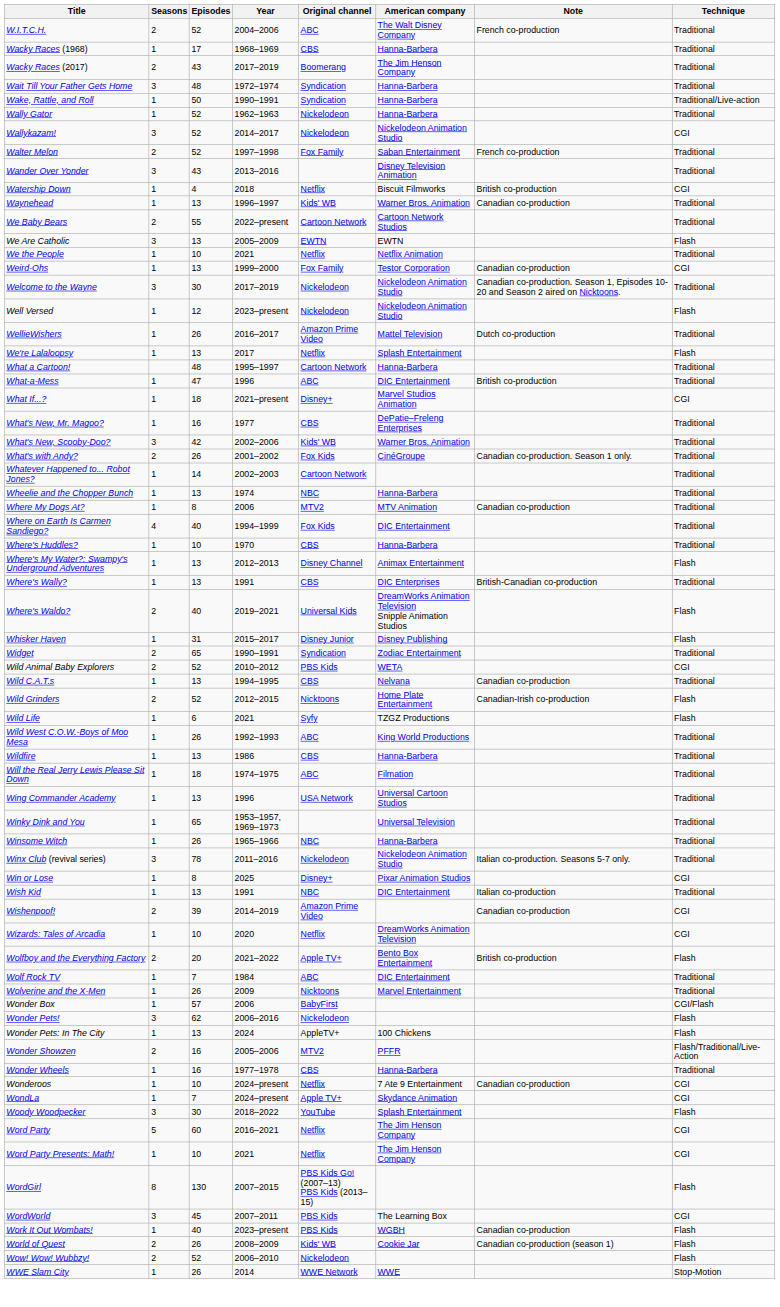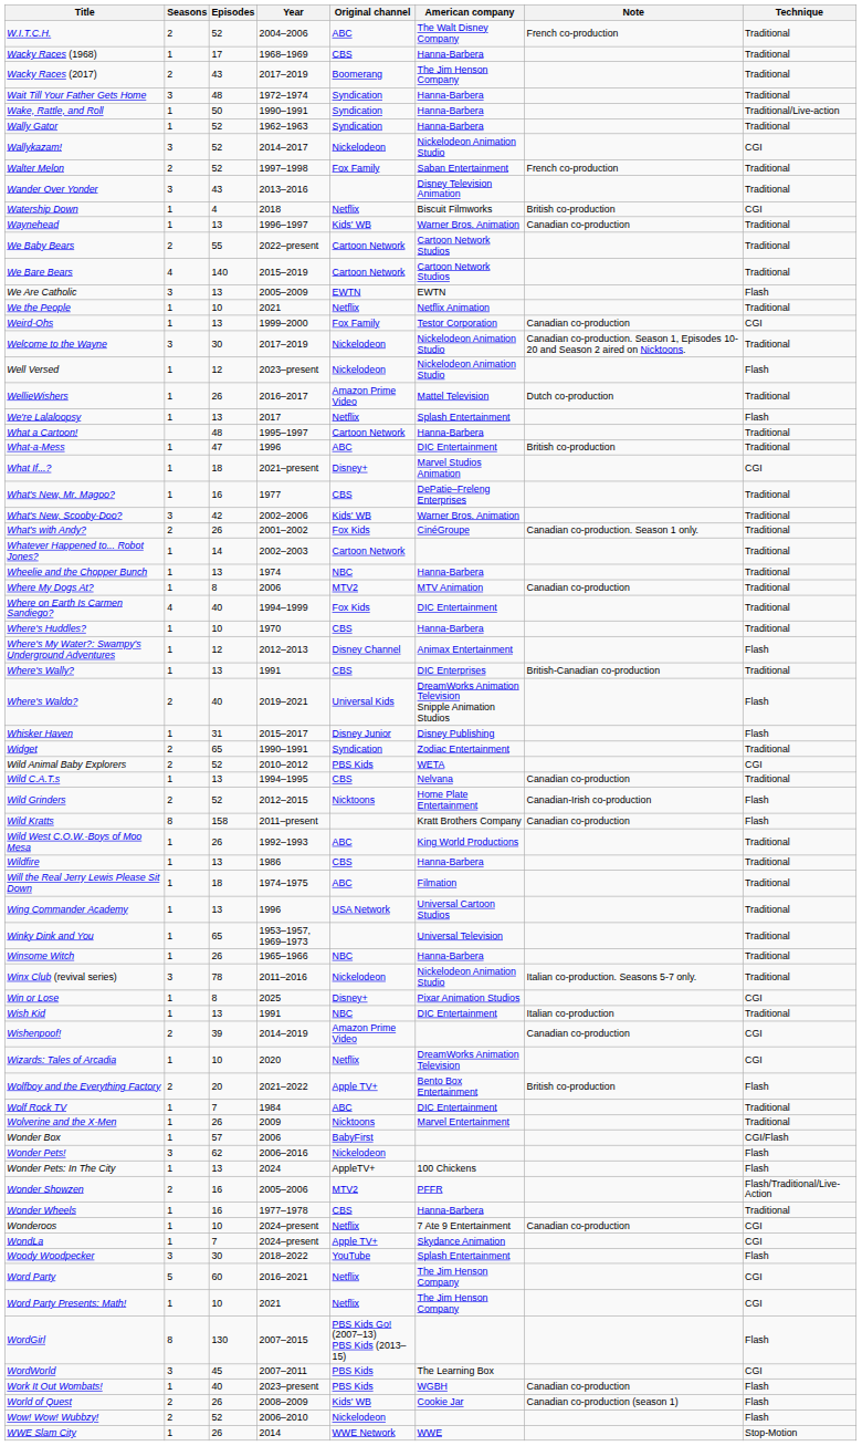 <table class="wikitable sortable" style="text-align: left; font-size:90%; width:100%;">
 <tr>
 <th>Title</th>
 <th>Seasons</th>
 <th>Episodes</th>
 <th>Year</th>
 <th>Original channel</th>
 <th>American company</th>
 <th>Note</th>
 <th>Technique</th>
 </tr>
 <tr>
 <td><em><a href='#'>W.I.T.C.H.</a></em></td>
 <td>2</td>
 <td>52</td>
 <td>2004–2006</td>
 <td><a href='#'>ABC</a></td>
 <td><a href='#'>The Walt Disney Company</a></td>
 <td>French co-production</td>
 <td>Traditional</td>
 </tr>
 <tr>
 <td><em><a href='#'>Wacky Races</a></em> (1968)</td>
 <td>1</td>
 <td>17</td>
 <td>1968–1969</td>
 <td><a href='#'>CBS</a></td>
 <td><a href='#'>Hanna-Barbera</a></td>
 <td></td>
 <td>Traditional</td>
 </tr>
 <tr>
 <td><em><a href='#'>Wacky Races</a></em> (2017)</td>
 <td>2</td>
 <td>43</td>
 <td>2017–2019</td>
 <td><a href='#'>Boomerang</a></td>
 <td><a href='#'>The Jim Henson Company</a></td>
 <td></td>
 <td>Traditional</td>
 </tr>
 <tr>
 <td><em><a href='#'>Wait Till Your Father Gets Home</a></em></td>
 <td>3</td>
 <td>48</td>
 <td>1972–1974</td>
 <td><a href='#'>Syndication</a></td>
 <td><a href='#'>Hanna-Barbera</a></td>
 <td></td>
 <td>Traditional</td>
 </tr>
 <tr>
 <td><em><a href='#'>Wake, Rattle, and Roll</a></em></td>
 <td>1</td>
 <td>50</td>
 <td>1990–1991</td>
 <td><a href='#'>Syndication</a></td>
 <td><a href='#'>Hanna-Barbera</a></td>
 <td></td>
 <td>Traditional/Live-action</td>
 </tr>
 <tr>
 <td><em><a href='#'>Wally Gator</a></em></td>
 <td>1</td>
 <td>52</td>
 <td>1962–1963</td>
-<td><a href='#'>Nickelodeon</a></td>
+<td><a href='#'>Syndication</a></td>
 <td><a href='#'>Hanna-Barbera</a></td>
 <td></td>
 <td>Traditional</td>
 </tr>
 <tr>
 <td><em><a href='#'>Wallykazam!</a></em></td>
 <td>3</td>
 <td>52</td>
 <td>2014–2017</td>
 <td><a href='#'>Nickelodeon</a></td>
 <td><a href='#'>Nickelodeon Animation Studio</a></td>
 <td></td>
 <td>CGI</td>
 </tr>
 <tr>
 <td><em><a href='#'>Walter Melon</a></em></td>
 <td>2</td>
 <td>52</td>
 <td>1997–1998</td>
 <td><a href='#'>Fox Family</a></td>
 <td><a href='#'>Saban Entertainment</a></td>
 <td>French co-production</td>
 <td>Traditional</td>
 </tr>
 <tr>
 <td><em><a href='#'>Wander Over Yonder</a></em></td>
 <td>3</td>
 <td>43</td>
 <td>2013–2016</td>
 <td></td>
 <td><a href='#'>Disney Television Animation</a></td>
 <td></td>
 <td>Traditional</td>
 </tr>
 <tr>
 <td><em><a href='#'>Watership Down</a></em></td>
 <td>1</td>
 <td>4</td>
 <td>2018</td>
 <td><a href='#'>Netflix</a></td>
 <td>Biscuit Filmworks</td>
 <td>British co-production</td>
 <td>CGI</td>
 </tr>
 <tr>
 <td><em><a href='#'>Waynehead</a></em></td>
 <td>1</td>
 <td>13</td>
 <td>1996–1997</td>
 <td><a href='#'>Kids' WB</a></td>
 <td><a href='#'>Warner Bros. Animation</a></td>
 <td>Canadian co-production</td>
 <td>Traditional</td>
 </tr>
 <tr>
 <td><em><a href='#'>We Baby Bears</a></em></td>
 <td>2</td>
 <td>55</td>
 <td>2022–present</td>
+<td><a href='#'>Cartoon Network</a></td>
+<td><a href='#'>Cartoon Network Studios</a></td>
+<td></td>
+<td>Traditional</td>
+</tr>
+<tr>
+<td><em><a href='#'>We Bare Bears</a></em></td>
+<td>4</td>
+<td>140</td>
+<td>2015–2019</td>
 <td><a href='#'>Cartoon Network</a></td>
 <td><a href='#'>Cartoon Network Studios</a></td>
 <td></td>
 <td>Traditional</td>
 </tr>
 <tr>
 <td><em>We Are Catholic</em></td>
 <td>3</td>
 <td>13</td>
 <td>2005–2009</td>
 <td><a href='#'>EWTN</a></td>
 <td>EWTN</td>
 <td></td>
 <td>Flash</td>
 </tr>
 <tr>
 <td><em><a href='#'>We the People</a></em></td>
 <td>1</td>
 <td>10</td>
 <td>2021</td>
 <td><a href='#'>Netflix</a></td>
 <td><a href='#'>Netflix Animation</a></td>
 <td></td>
 <td>Traditional</td>
 </tr>
 <tr>
 <td><em><a href='#'>Weird-Ohs</a></em></td>
 <td>1</td>
 <td>13</td>
 <td>1999–2000</td>
 <td><a href='#'>Fox Family</a></td>
 <td><a href='#'>Testor Corporation</a></td>
 <td>Canadian co-production</td>
 <td>CGI</td>
 </tr>
 <tr>
 <td><em><a href='#'>Welcome to the Wayne</a></em></td>
 <td>3</td>
 <td>30</td>
 <td>2017–2019</td>
 <td><a href='#'>Nickelodeon</a></td>
 <td><a href='#'>Nickelodeon Animation Studio</a></td>
 <td>Canadian co-production. Season 1, Episodes 10-20 and Season 2 aired on <a href='#'>Nicktoons</a>.</td>
 <td>Traditional</td>
 </tr>
 <tr>
 <td><em>Well Versed</em></td>
 <td>1</td>
 <td>12</td>
 <td>2023–present</td>
 <td><a href='#'>Nickelodeon</a></td>
 <td><a href='#'>Nickelodeon Animation Studio</a></td>
 <td></td>
 <td>Flash</td>
 </tr>
 <tr>
 <td><em><a href='#'>WellieWishers</a></em></td>
 <td>1</td>
 <td>26</td>
 <td>2016–2017</td>
 <td><a href='#'>Amazon Prime Video</a></td>
 <td><a href='#'>Mattel Television</a></td>
 <td>Dutch co-production</td>
 <td>Traditional</td>
 </tr>
 <tr>
 <td><em><a href='#'>We're Lalaloopsy</a></em></td>
 <td>1</td>
 <td>13</td>
 <td>2017</td>
 <td><a href='#'>Netflix</a></td>
 <td><a href='#'>Splash Entertainment</a></td>
 <td></td>
 <td>Flash</td>
 </tr>
 <tr>
 <td><em><a href='#'>What a Cartoon!</a></em></td>
 <td></td>
 <td>48</td>
 <td>1995–1997</td>
 <td><a href='#'>Cartoon Network</a></td>
 <td><a href='#'>Hanna-Barbera</a></td>
 <td></td>
 <td>Traditional</td>
 </tr>
 <tr>
 <td><em><a href='#'>What-a-Mess</a></em></td>
 <td>1</td>
 <td>47</td>
 <td>1996</td>
 <td><a href='#'>ABC</a></td>
 <td><a href='#'>DIC Entertainment</a></td>
 <td>British co-production</td>
 <td>Traditional</td>
 </tr>
 <tr>
 <td><em><a href='#'>What If...?</a></em></td>
 <td>1</td>
 <td>18</td>
 <td>2021–present</td>
 <td><a href='#'>Disney+</a></td>
 <td><a href='#'>Marvel Studios Animation</a></td>
 <td></td>
 <td>CGI</td>
 </tr>
 <tr>
 <td><em><a href='#'>What's New, Mr. Magoo?</a></em></td>
 <td>1</td>
 <td>16</td>
 <td>1977</td>
 <td><a href='#'>CBS</a></td>
 <td><a href='#'>DePatie–Freleng Enterprises</a></td>
 <td></td>
 <td>Traditional</td>
 </tr>
 <tr>
 <td><em><a href='#'>What's New, Scooby-Doo?</a></em></td>
 <td>3</td>
 <td>42</td>
 <td>2002–2006</td>
 <td><a href='#'>Kids' WB</a></td>
 <td><a href='#'>Warner Bros. Animation</a></td>
 <td></td>
 <td>Traditional</td>
 </tr>
 <tr>
 <td><em><a href='#'>What's with Andy?</a></em></td>
 <td>2</td>
 <td>26</td>
 <td>2001–2002</td>
 <td><a href='#'>Fox Kids</a></td>
 <td><a href='#'>CinéGroupe</a></td>
 <td>Canadian co-production. Season 1 only.</td>
 <td>Traditional</td>
 </tr>
 <tr>
 <td><em><a href='#'>Whatever Happened to... Robot Jones?</a></em></td>
 <td>1</td>
 <td>14</td>
 <td>2002–2003</td>
 <td><a href='#'>Cartoon Network</a></td>
 <td></td>
 <td></td>
 <td>Traditional</td>
 </tr>
 <tr>
 <td><em><a href='#'>Wheelie and the Chopper Bunch</a></em></td>
 <td>1</td>
 <td>13</td>
 <td>1974</td>
 <td><a href='#'>NBC</a></td>
 <td><a href='#'>Hanna-Barbera</a></td>
 <td></td>
 <td>Traditional</td>
 </tr>
 <tr>
 <td><em><a href='#'>Where My Dogs At?</a></em></td>
 <td>1</td>
 <td>8</td>
 <td>2006</td>
 <td><a href='#'>MTV2</a></td>
 <td><a href='#'>MTV Animation</a></td>
 <td>Canadian co-production</td>
 <td>Traditional</td>
 </tr>
 <tr>
 <td><em><a href='#'>Where on Earth Is Carmen Sandiego?</a></em></td>
 <td>4</td>
 <td>40</td>
 <td>1994–1999</td>
 <td><a href='#'>Fox Kids</a></td>
 <td><a href='#'>DIC Entertainment</a></td>
 <td></td>
 <td>Traditional</td>
 </tr>
 <tr>
 <td><em><a href='#'>Where's Huddles?</a></em></td>
 <td>1</td>
 <td>10</td>
 <td>1970</td>
 <td><a href='#'>CBS</a></td>
 <td><a href='#'>Hanna-Barbera</a></td>
 <td></td>
 <td>Traditional</td>
 </tr>
 <tr>
 <td><em><a href='#'>Where's My Water?: Swampy's Underground Adventures</a></em></td>
 <td>1</td>
-<td>13</td>
+<td>12</td>
 <td>2012–2013</td>
 <td><a href='#'>Disney Channel</a></td>
 <td><a href='#'>Animax Entertainment</a></td>
 <td></td>
 <td>Flash</td>
 </tr>
 <tr>
 <td><em><a href='#'>Where's Wally?</a></em></td>
 <td>1</td>
 <td>13</td>
 <td>1991</td>
 <td><a href='#'>CBS</a></td>
 <td><a href='#'>DIC Enterprises</a></td>
 <td>British-Canadian co-production</td>
 <td>Traditional</td>
 </tr>
 <tr>
 <td><em><a href='#'>Where's Waldo?</a></em></td>
 <td>2</td>
 <td>40</td>
 <td>2019–2021</td>
 <td><a href='#'>Universal Kids</a></td>
 <td><a href='#'>DreamWorks Animation Television</a><br>Snipple Animation Studios</td>
 <td></td>
 <td>Flash</td>
 </tr>
 <tr>
 <td><em><a href='#'>Whisker Haven</a></em></td>
 <td>1</td>
 <td>31</td>
 <td>2015–2017</td>
 <td><a href='#'>Disney Junior</a></td>
 <td><a href='#'>Disney Publishing</a></td>
 <td></td>
 <td>Flash</td>
 </tr>
 <tr>
 <td><em><a href='#'>Widget</a></em></td>
 <td>2</td>
 <td>65</td>
 <td>1990–1991</td>
 <td><a href='#'>Syndication</a></td>
 <td><a href='#'>Zodiac Entertainment</a></td>
 <td></td>
 <td>Traditional</td>
 </tr>
 <tr>
 <td><em>Wild Animal Baby Explorers</em></td>
 <td>2</td>
 <td>52</td>
 <td>2010–2012</td>
 <td><a href='#'>PBS Kids</a></td>
 <td><a href='#'>WETA</a></td>
 <td></td>
 <td>CGI</td>
 </tr>
 <tr>
 <td><em><a href='#'>Wild C.A.T.s</a></em></td>
 <td>1</td>
 <td>13</td>
 <td>1994–1995</td>
 <td><a href='#'>CBS</a></td>
 <td><a href='#'>Nelvana</a></td>
 <td>Canadian co-production</td>
 <td>Traditional</td>
 </tr>
 <tr>
 <td><em><a href='#'>Wild Grinders</a></em></td>
 <td>2</td>
 <td>52</td>
 <td>2012–2015</td>
 <td><a href='#'>Nicktoons</a></td>
 <td><a href='#'>Home Plate Entertainment</a></td>
 <td>Canadian-Irish co-production</td>
 <td>Flash</td>
 </tr>
 <tr>
-<td><em><a href='#'>Wild Life</a></em></td>
-<td>1</td>
-<td>6</td>
-<td>2021</td>
-<td><a href='#'>Syfy</a></td>
-<td>TZGZ Productions</td>
+<td><em><a href='#'>Wild Kratts</a></em></td>
+<td>8</td>
+<td>158</td>
+<td>2011–present</td>
 <td></td>
+<td>Kratt Brothers Company</td>
+<td>Canadian co-production</td>
 <td>Flash</td>
 </tr>
 <tr>
 <td><em><a href='#'>Wild West C.O.W.-Boys of Moo Mesa</a></em></td>
 <td>1</td>
 <td>26</td>
 <td>1992–1993</td>
 <td><a href='#'>ABC</a></td>
 <td><a href='#'>King World Productions</a></td>
 <td></td>
 <td>Traditional</td>
 </tr>
 <tr>
 <td><em><a href='#'>Wildfire</a></em></td>
 <td>1</td>
 <td>13</td>
 <td>1986</td>
 <td><a href='#'>CBS</a></td>
 <td><a href='#'>Hanna-Barbera</a></td>
 <td></td>
 <td>Traditional</td>
 </tr>
 <tr>
 <td><em><a href='#'>Will the Real Jerry Lewis Please Sit Down</a></em></td>
 <td>1</td>
 <td>18</td>
 <td>1974–1975</td>
 <td><a href='#'>ABC</a></td>
 <td><a href='#'>Filmation</a></td>
 <td></td>
 <td>Traditional</td>
 </tr>
 <tr>
 <td><em><a href='#'>Wing Commander Academy</a></em></td>
 <td>1</td>
 <td>13</td>
 <td>1996</td>
 <td><a href='#'>USA Network</a></td>
 <td><a href='#'>Universal Cartoon Studios</a></td>
 <td></td>
 <td>Traditional</td>
 </tr>
 <tr>
 <td><em><a href='#'>Winky Dink and You</a></em></td>
 <td>1</td>
 <td>65</td>
 <td>1953–1957, 1969–1973</td>
 <td></td>
 <td><a href='#'>Universal Television</a></td>
 <td></td>
 <td>Traditional</td>
 </tr>
 <tr>
 <td><em><a href='#'>Winsome Witch</a></em></td>
 <td>1</td>
 <td>26</td>
 <td>1965–1966</td>
 <td><a href='#'>NBC</a></td>
 <td><a href='#'>Hanna-Barbera</a></td>
 <td></td>
 <td>Traditional</td>
 </tr>
 <tr>
 <td><em><a href='#'>Winx Club</a></em> (revival series)</td>
 <td>3</td>
 <td>78</td>
 <td>2011–2016</td>
 <td><a href='#'>Nickelodeon</a></td>
 <td><a href='#'>Nickelodeon Animation Studio</a></td>
 <td>Italian co-production. Seasons 5-7 only.</td>
 <td>Traditional</td>
 </tr>
 <tr>
 <td><a href='#'><em>Win or Lose</em></a></td>
 <td>1</td>
 <td>8</td>
 <td>2025</td>
 <td><a href='#'>Disney+</a></td>
 <td><a href='#'>Pixar Animation Studios</a></td>
 <td></td>
 <td>CGI</td>
 </tr>
 <tr>
 <td><em><a href='#'>Wish Kid</a></em></td>
 <td>1</td>
 <td>13</td>
 <td>1991</td>
 <td><a href='#'>NBC</a></td>
 <td><a href='#'>DIC Entertainment</a></td>
 <td>Italian co-production</td>
 <td>Traditional</td>
 </tr>
 <tr>
 <td><em><a href='#'>Wishenpoof!</a></em></td>
 <td>2</td>
 <td>39</td>
 <td>2014–2019</td>
 <td><a href='#'>Amazon Prime Video</a></td>
 <td></td>
 <td>Canadian co-production</td>
 <td>CGI</td>
 </tr>
 <tr>
 <td><em><a href='#'>Wizards: Tales of Arcadia</a></em></td>
 <td>1</td>
 <td>10</td>
 <td>2020</td>
 <td><a href='#'>Netflix</a></td>
 <td><a href='#'>DreamWorks Animation Television</a></td>
 <td></td>
 <td>CGI</td>
 </tr>
 <tr>
 <td><em><a href='#'>Wolfboy and the Everything Factory</a></em></td>
 <td>2</td>
 <td>20</td>
 <td>2021–2022</td>
 <td><a href='#'>Apple TV+</a></td>
 <td><a href='#'>Bento Box Entertainment</a></td>
 <td>British co-production</td>
 <td>Flash</td>
 </tr>
 <tr>
 <td><em><a href='#'>Wolf Rock TV</a></em></td>
 <td>1</td>
 <td>7</td>
 <td>1984</td>
 <td><a href='#'>ABC</a></td>
 <td><a href='#'>DIC Entertainment</a></td>
 <td></td>
 <td>Traditional</td>
 </tr>
 <tr>
 <td><em><a href='#'>Wolverine and the X-Men</a></em></td>
 <td>1</td>
 <td>26</td>
 <td>2009</td>
 <td><a href='#'>Nicktoons</a></td>
 <td><a href='#'>Marvel Entertainment</a></td>
 <td></td>
 <td>Traditional</td>
 </tr>
 <tr>
 <td><em>Wonder Box</em></td>
 <td>1</td>
 <td>57</td>
 <td>2006</td>
 <td><a href='#'>BabyFirst</a></td>
 <td></td>
 <td></td>
 <td>CGI/Flash</td>
 </tr>
 <tr>
 <td><em><a href='#'>Wonder Pets!</a></em></td>
 <td>3</td>
 <td>62</td>
 <td>2006–2016</td>
 <td><a href='#'>Nickelodeon</a></td>
 <td></td>
 <td></td>
 <td>Flash</td>
 </tr>
 <tr>
 <td><em>Wonder Pets: In The City</em></td>
 <td>1</td>
 <td>13</td>
 <td>2024</td>
 <td>AppleTV+</td>
 <td>100 Chickens</td>
 <td></td>
 <td>Flash</td>
 </tr>
 <tr>
 <td><em><a href='#'>Wonder Showzen</a></em></td>
 <td>2</td>
 <td>16</td>
 <td>2005–2006</td>
 <td><a href='#'>MTV2</a></td>
 <td><a href='#'>PFFR</a></td>
 <td></td>
 <td>Flash/Traditional/Live-Action</td>
 </tr>
 <tr>
 <td><em><a href='#'>Wonder Wheels</a></em></td>
 <td>1</td>
 <td>16</td>
 <td>1977–1978</td>
 <td><a href='#'>CBS</a></td>
 <td><a href='#'>Hanna-Barbera</a></td>
 <td></td>
 <td>Traditional</td>
 </tr>
 <tr>
 <td><em>Wonderoos</em></td>
 <td>1</td>
 <td>10</td>
 <td>2024–present</td>
 <td><a href='#'>Netflix</a></td>
 <td>7 Ate 9 Entertainment</td>
 <td>Canadian co-production</td>
 <td>CGI</td>
 </tr>
 <tr>
 <td><em><a href='#'>WondLa</a></em></td>
 <td>1</td>
 <td>7</td>
 <td>2024–present</td>
 <td><a href='#'>Apple TV+</a></td>
 <td><a href='#'>Skydance Animation</a></td>
 <td></td>
 <td>CGI</td>
 </tr>
 <tr>
 <td><em><a href='#'>Woody Woodpecker</a></em></td>
 <td>3</td>
 <td>30</td>
 <td>2018–2022</td>
 <td><a href='#'>YouTube</a></td>
 <td><a href='#'>Splash Entertainment</a></td>
 <td></td>
 <td>Flash</td>
 </tr>
 <tr>
 <td><em><a href='#'>Word Party</a></em></td>
 <td>5</td>
 <td>60</td>
 <td>2016–2021</td>
 <td><a href='#'>Netflix</a></td>
 <td><a href='#'>The Jim Henson Company</a></td>
 <td></td>
 <td>CGI</td>
 </tr>
 <tr>
 <td><em><a href='#'>Word Party Presents: Math!</a></em></td>
 <td>1</td>
 <td>10</td>
 <td>2021</td>
 <td><a href='#'>Netflix</a></td>
 <td><a href='#'>The Jim Henson Company</a></td>
 <td></td>
 <td>CGI</td>
 </tr>
 <tr>
 <td><em><a href='#'>WordGirl</a></em></td>
 <td>8</td>
 <td>130</td>
 <td>2007–2015</td>
 <td><a href='#'>PBS Kids Go!</a> (2007–13)<br><a href='#'>PBS Kids</a> (2013–15)</td>
 <td></td>
 <td></td>
 <td>Flash</td>
 </tr>
 <tr>
 <td><em><a href='#'>WordWorld</a></em></td>
 <td>3</td>
 <td>45</td>
 <td>2007–2011</td>
 <td><a href='#'>PBS Kids</a></td>
 <td>The Learning Box</td>
 <td></td>
 <td>CGI</td>
 </tr>
 <tr>
 <td><em><a href='#'>Work It Out Wombats!</a></em></td>
 <td>1</td>
 <td>40</td>
 <td>2023–present</td>
 <td><a href='#'>PBS Kids</a></td>
 <td><a href='#'>WGBH</a></td>
 <td>Canadian co-production</td>
 <td>Flash</td>
 </tr>
 <tr>
 <td><em><a href='#'>World of Quest</a></em></td>
 <td>2</td>
 <td>26</td>
 <td>2008–2009</td>
 <td><a href='#'>Kids' WB</a></td>
 <td><a href='#'>Cookie Jar</a></td>
 <td>Canadian co-production (season 1)</td>
 <td>Flash</td>
 </tr>
 <tr>
 <td><em><a href='#'>Wow! Wow! Wubbzy!</a></em></td>
 <td>2</td>
 <td>52</td>
 <td>2006–2010</td>
 <td><a href='#'>Nickelodeon</a></td>
 <td></td>
 <td></td>
 <td>Flash</td>
 </tr>
 <tr>
 <td><em><a href='#'>WWE Slam City</a></em></td>
 <td>1</td>
 <td>26</td>
 <td>2014</td>
 <td><a href='#'>WWE Network</a></td>
 <td><a href='#'>WWE</a></td>
 <td></td>
 <td>Stop-Motion</td>
 </tr>
 </table>
